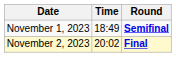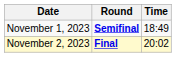 <table class="wikitable">
 <tr>
 <th>Date</th>
+<th>Round</th>
 <th>Time</th>
-<th>Round</th>
 </tr>
 <tr>
 <td>November 1, 2023</td>
+<td><strong><a href='#'>Semifinal</a></strong></td>
 <td>18:49</td>
-<td><strong><a href='#'>Semifinal</a></strong></td>
 </tr>
 <tr style=background:lemonchiffon>
 <td>November 2, 2023</td>
+<td><strong><a href='#'>Final</a></strong></td>
 <td>20:02</td>
-<td><strong><a href='#'>Final</a></strong></td>
 </tr>
 </table>
